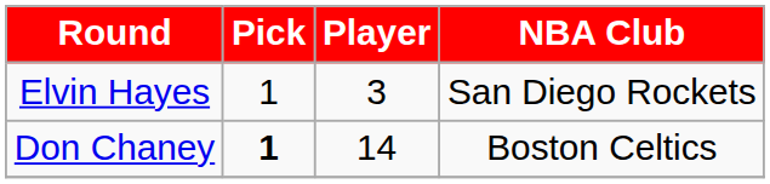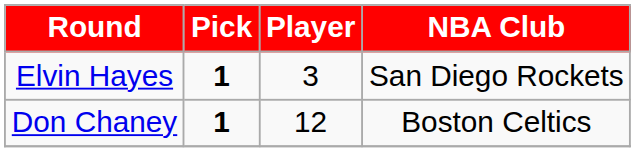 <table class="wikitable">
 <tr>
 <th style="background:red;color:#FFFFFF;">Round</th>
 <th style="background:red;color:#FFFFFF;">Pick</th>
 <th style="background:red;color:#FFFFFF;">Player</th>
 <th style="background:red;color:#FFFFFF;">NBA Club</th>
 </tr>
 <tr align="center">
 <td><a href='#'>Elvin Hayes</a></td>
-<td>1</td>
+<td><strong>1</strong></td>
 <td>3</td>
 <td>San Diego Rockets</td>
 </tr>
 <tr align="center">
 <td><a href='#'>Don Chaney</a></td>
 <td><strong>1</strong></td>
-<td>14</td>
+<td>12</td>
 <td>Boston Celtics</td>
 </tr>
 <tr align="center">
 </tr>
 </table>
